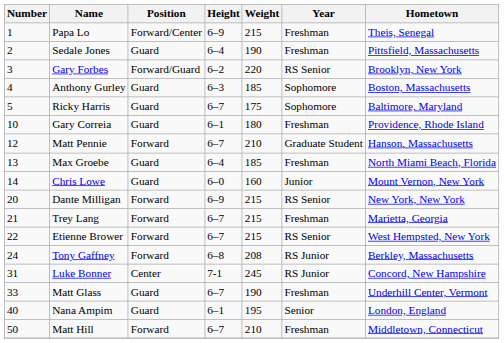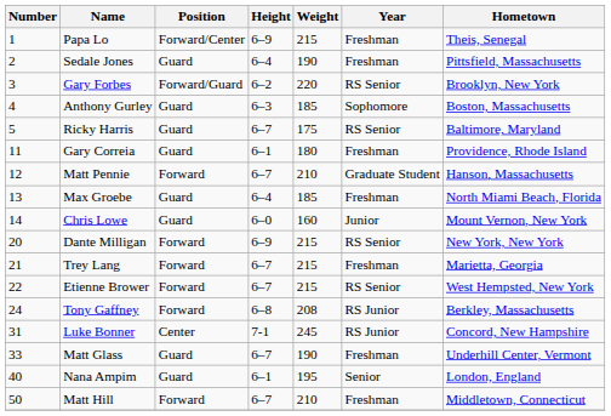 <table class="wikitable" style="font-size: 95%;">
 <tr>
 <th>Number</th>
 <th>Name</th>
 <th>Position</th>
 <th>Height</th>
 <th>Weight</th>
 <th>Year</th>
 <th>Hometown</th>
 </tr>
 <tr>
 <td>1</td>
 <td>Papa Lo</td>
 <td>Forward/Center</td>
 <td>6–9</td>
 <td>215</td>
 <td>Freshman</td>
 <td><a href='#'>Theis, Senegal</a></td>
 </tr>
 <tr>
 <td>2</td>
 <td>Sedale Jones</td>
 <td>Guard</td>
 <td>6–4</td>
 <td>190</td>
 <td>Freshman</td>
 <td><a href='#'>Pittsfield, Massachusetts</a></td>
 </tr>
 <tr>
 <td>3</td>
 <td><a href='#'>Gary Forbes</a></td>
 <td>Forward/Guard</td>
 <td>6–2</td>
 <td>220</td>
 <td>RS Senior</td>
 <td><a href='#'>Brooklyn, New York</a></td>
 </tr>
 <tr>
 <td>4</td>
 <td>Anthony Gurley</td>
 <td>Guard</td>
 <td>6–3</td>
 <td>185</td>
 <td>Sophomore</td>
 <td><a href='#'>Boston, Massachusetts</a></td>
 </tr>
 <tr>
 <td>5</td>
 <td>Ricky Harris</td>
 <td>Guard</td>
 <td>6–7</td>
 <td>175</td>
-<td>Sophomore</td>
+<td>RS Senior</td>
 <td><a href='#'>Baltimore, Maryland</a></td>
 </tr>
 <tr>
-<td>10</td>
+<td>11</td>
 <td>Gary Correia</td>
 <td>Guard</td>
 <td>6–1</td>
 <td>180</td>
 <td>Freshman</td>
 <td><a href='#'>Providence, Rhode Island</a></td>
 </tr>
 <tr>
 <td>12</td>
 <td>Matt Pennie</td>
 <td>Forward</td>
 <td>6–7</td>
 <td>210</td>
 <td>Graduate Student</td>
 <td><a href='#'>Hanson, Massachusetts</a></td>
 </tr>
 <tr>
 <td>13</td>
 <td>Max Groebe</td>
 <td>Guard</td>
 <td>6–4</td>
 <td>185</td>
 <td>Freshman</td>
 <td><a href='#'>North Miami Beach, Florida</a></td>
 </tr>
 <tr>
 <td>14</td>
 <td><a href='#'>Chris Lowe</a></td>
 <td>Guard</td>
 <td>6–0</td>
 <td>160</td>
 <td>Junior</td>
 <td><a href='#'>Mount Vernon, New York</a></td>
 </tr>
 <tr>
 <td>20</td>
 <td>Dante Milligan</td>
 <td>Forward</td>
 <td>6–9</td>
 <td>215</td>
 <td>RS Senior</td>
 <td><a href='#'>New York, New York</a></td>
 </tr>
 <tr>
 <td>21</td>
 <td>Trey Lang</td>
 <td>Forward</td>
 <td>6–7</td>
 <td>215</td>
 <td>Freshman</td>
 <td><a href='#'>Marietta, Georgia</a></td>
 </tr>
 <tr>
 <td>22</td>
 <td>Etienne Brower</td>
 <td>Forward</td>
 <td>6–7</td>
 <td>215</td>
 <td>RS Senior</td>
 <td><a href='#'>West Hempsted, New York</a></td>
 </tr>
 <tr>
 <td>24</td>
 <td><a href='#'>Tony Gaffney</a></td>
 <td>Forward</td>
 <td>6–8</td>
 <td>208</td>
 <td>RS Junior</td>
 <td><a href='#'>Berkley, Massachusetts</a></td>
 </tr>
 <tr>
 <td>31</td>
 <td><a href='#'>Luke Bonner</a></td>
 <td>Center</td>
 <td>7-1</td>
 <td>245</td>
 <td>RS Junior</td>
 <td><a href='#'>Concord, New Hampshire</a></td>
 </tr>
 <tr>
 <td>33</td>
 <td>Matt Glass</td>
 <td>Guard</td>
 <td>6–7</td>
 <td>190</td>
 <td>Freshman</td>
 <td><a href='#'>Underhill Center, Vermont</a></td>
 </tr>
 <tr>
 <td>40</td>
 <td>Nana Ampim</td>
 <td>Guard</td>
 <td>6–1</td>
 <td>195</td>
 <td>Senior</td>
 <td><a href='#'>London, England</a></td>
 </tr>
 <tr>
 <td>50</td>
 <td>Matt Hill</td>
 <td>Forward</td>
 <td>6–7</td>
 <td>210</td>
 <td>Freshman</td>
 <td><a href='#'>Middletown, Connecticut</a></td>
 </tr>
 <tr>
 </tr>
 </table>
